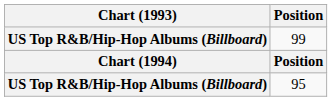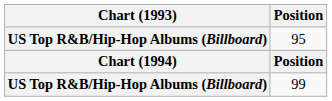 <table class="wikitable plainrowheaders" style="text-align:center">
 <tr>
 <th scope="col">Chart (1993)</th>
 <th scope="col">Position</th>
 </tr>
 <tr>
 <th scope="row">US Top R&B/Hip-Hop Albums (<em>Billboard</em>)</th>
-<td>99</td>
+<td>95</td>
 </tr>
 <tr>
 <th scope="col">Chart (1994)</th>
 <th scope="col">Position</th>
 </tr>
 <tr>
 <th scope="row">US Top R&B/Hip-Hop Albums (<em>Billboard</em>)</th>
-<td>95</td>
+<td>99</td>
 </tr>
 </table>
